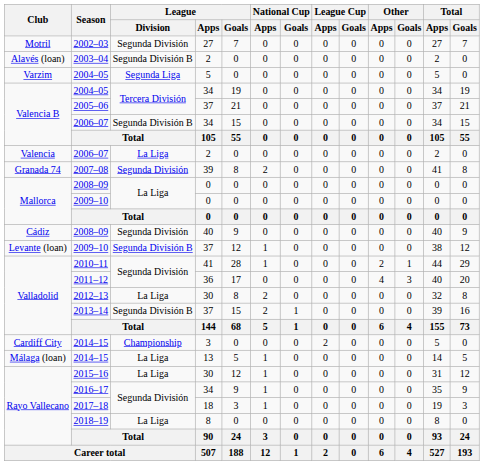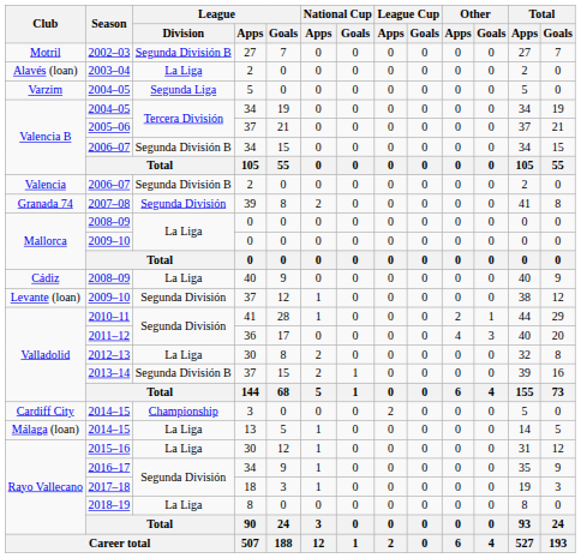 <table class="wikitable" style="text-align:center">
 <tr>
 <th rowspan="2">Club</th>
 <th rowspan="2">Season</th>
 <th colspan="3">League</th>
 <th colspan="2">National Cup</th>
 <th colspan="2">League Cup</th>
 <th colspan="2">Other</th>
 <th colspan="2">Total</th>
 </tr>
 <tr>
 <th>Division</th>
 <th>Apps</th>
 <th>Goals</th>
 <th>Apps</th>
 <th>Goals</th>
 <th>Apps</th>
 <th>Goals</th>
 <th>Apps</th>
 <th>Goals</th>
 <th>Apps</th>
 <th>Goals</th>
 </tr>
 <tr>
 <td><a href='#'>Motril</a></td>
 <td><a href='#'>2002–03</a></td>
-<td>Segunda División</td>
+<td><a href='#'>Segunda División B</a></td>
 <td>27</td>
 <td>7</td>
 <td>0</td>
 <td>0</td>
 <td>0</td>
 <td>0</td>
 <td>0</td>
 <td>0</td>
 <td>27</td>
 <td>7</td>
 </tr>
 <tr>
 <td><a href='#'>Alavés</a> (loan)</td>
 <td><a href='#'>2003–04</a></td>
-<td>Segunda División B</td>
+<td><a href='#'>La Liga</a></td>
 <td>2</td>
 <td>0</td>
 <td>0</td>
 <td>0</td>
 <td>0</td>
 <td>0</td>
 <td>0</td>
 <td>0</td>
 <td>2</td>
 <td>0</td>
 </tr>
 <tr>
 <td><a href='#'>Varzim</a></td>
 <td><a href='#'>2004–05</a></td>
 <td><a href='#'>Segunda Liga</a></td>
 <td>5</td>
 <td>0</td>
 <td>0</td>
 <td>0</td>
 <td>0</td>
 <td>0</td>
 <td>0</td>
 <td>0</td>
 <td>5</td>
 <td>0</td>
 </tr>
 <tr>
 <td rowspan="4"><a href='#'>Valencia B</a></td>
 <td><a href='#'>2004–05</a></td>
 <td rowspan="2"><a href='#'>Tercera División</a></td>
 <td>34</td>
 <td>19</td>
 <td>0</td>
 <td>0</td>
 <td>0</td>
 <td>0</td>
 <td>0</td>
 <td>0</td>
 <td>34</td>
 <td>19</td>
 </tr>
 <tr>
 <td><a href='#'>2005–06</a></td>
 <td>37</td>
 <td>21</td>
 <td>0</td>
 <td>0</td>
 <td>0</td>
 <td>0</td>
 <td>0</td>
 <td>0</td>
 <td>37</td>
 <td>21</td>
 </tr>
 <tr>
 <td><a href='#'>2006–07</a></td>
 <td>Segunda División B</td>
 <td>34</td>
 <td>15</td>
 <td>0</td>
 <td>0</td>
 <td>0</td>
 <td>0</td>
 <td>0</td>
 <td>0</td>
 <td>34</td>
 <td>15</td>
 </tr>
 <tr>
 <th colspan="2">Total</th>
 <th>105</th>
 <th>55</th>
 <th>0</th>
 <th>0</th>
 <th>0</th>
 <th>0</th>
 <th>0</th>
 <th>0</th>
 <th>105</th>
 <th>55</th>
 </tr>
 <tr>
 <td><a href='#'>Valencia</a></td>
 <td><a href='#'>2006–07</a></td>
-<td><a href='#'>La Liga</a></td>
+<td>Segunda División B</td>
 <td>2</td>
 <td>0</td>
 <td>0</td>
 <td>0</td>
 <td>0</td>
 <td>0</td>
 <td>0</td>
 <td>0</td>
 <td>2</td>
 <td>0</td>
 </tr>
 <tr>
 <td><a href='#'>Granada 74</a></td>
 <td><a href='#'>2007–08</a></td>
 <td><a href='#'>Segunda División</a></td>
 <td>39</td>
 <td>8</td>
 <td>2</td>
 <td>0</td>
 <td>0</td>
 <td>0</td>
 <td>0</td>
 <td>0</td>
 <td>41</td>
 <td>8</td>
 </tr>
 <tr>
 <td rowspan="3"><a href='#'>Mallorca</a></td>
 <td><a href='#'>2008–09</a></td>
 <td rowspan="2">La Liga</td>
 <td>0</td>
 <td>0</td>
 <td>0</td>
 <td>0</td>
 <td>0</td>
 <td>0</td>
 <td>0</td>
 <td>0</td>
 <td>0</td>
 <td>0</td>
 </tr>
 <tr>
 <td><a href='#'>2009–10</a></td>
 <td>0</td>
 <td>0</td>
 <td>0</td>
 <td>0</td>
 <td>0</td>
 <td>0</td>
 <td>0</td>
 <td>0</td>
 <td>0</td>
 <td>0</td>
 </tr>
 <tr>
 <th colspan="2">Total</th>
 <th>0</th>
 <th>0</th>
 <th>0</th>
 <th>0</th>
 <th>0</th>
 <th>0</th>
 <th>0</th>
 <th>0</th>
 <th>0</th>
 <th>0</th>
 </tr>
 <tr>
 <td><a href='#'>Cádiz</a></td>
 <td><a href='#'>2008–09</a></td>
-<td>Segunda División</td>
+<td>La Liga</td>
 <td>40</td>
 <td>9</td>
 <td>0</td>
 <td>0</td>
 <td>0</td>
 <td>0</td>
 <td>0</td>
 <td>0</td>
 <td>40</td>
 <td>9</td>
 </tr>
 <tr>
 <td><a href='#'>Levante</a> (loan)</td>
 <td><a href='#'>2009–10</a></td>
-<td><a href='#'>Segunda División B</a></td>
+<td>Segunda División</td>
 <td>37</td>
 <td>12</td>
 <td>1</td>
 <td>0</td>
 <td>0</td>
 <td>0</td>
 <td>0</td>
 <td>0</td>
 <td>38</td>
 <td>12</td>
 </tr>
 <tr>
 <td rowspan="5"><a href='#'>Valladolid</a></td>
 <td><a href='#'>2010–11</a></td>
 <td rowspan="2">Segunda División</td>
 <td>41</td>
 <td>28</td>
 <td>1</td>
 <td>0</td>
 <td>0</td>
 <td>0</td>
 <td>2</td>
 <td>1</td>
 <td>44</td>
 <td>29</td>
 </tr>
 <tr>
 <td><a href='#'>2011–12</a></td>
 <td>36</td>
 <td>17</td>
 <td>0</td>
 <td>0</td>
 <td>0</td>
 <td>0</td>
 <td>4</td>
 <td>3</td>
 <td>40</td>
 <td>20</td>
 </tr>
 <tr>
 <td><a href='#'>2012–13</a></td>
 <td>La Liga</td>
 <td>30</td>
 <td>8</td>
 <td>2</td>
 <td>0</td>
 <td>0</td>
 <td>0</td>
 <td>0</td>
 <td>0</td>
 <td>32</td>
 <td>8</td>
 </tr>
 <tr>
 <td><a href='#'>2013–14</a></td>
 <td>Segunda División B</td>
 <td>37</td>
 <td>15</td>
 <td>2</td>
 <td>1</td>
 <td>0</td>
 <td>0</td>
 <td>0</td>
 <td>0</td>
 <td>39</td>
 <td>16</td>
 </tr>
 <tr>
 <th colspan="2">Total</th>
 <th>144</th>
 <th>68</th>
 <th>5</th>
 <th>1</th>
 <th>0</th>
 <th>0</th>
 <th>6</th>
 <th>4</th>
 <th>155</th>
 <th>73</th>
 </tr>
 <tr>
 <td><a href='#'>Cardiff City</a></td>
 <td><a href='#'>2014–15</a></td>
 <td><a href='#'>Championship</a></td>
 <td>3</td>
 <td>0</td>
 <td>0</td>
 <td>0</td>
 <td>2</td>
 <td>0</td>
 <td>0</td>
 <td>0</td>
 <td>5</td>
 <td>0</td>
 </tr>
 <tr>
 <td><a href='#'>Málaga</a> (loan)</td>
 <td><a href='#'>2014–15</a></td>
 <td>La Liga</td>
 <td>13</td>
 <td>5</td>
 <td>1</td>
 <td>0</td>
 <td>0</td>
 <td>0</td>
 <td>0</td>
 <td>0</td>
 <td>14</td>
 <td>5</td>
 </tr>
 <tr>
 <td rowspan="5"><a href='#'>Rayo Vallecano</a></td>
 <td><a href='#'>2015–16</a></td>
 <td>La Liga</td>
 <td>30</td>
 <td>12</td>
 <td>1</td>
 <td>0</td>
 <td>0</td>
 <td>0</td>
 <td>0</td>
 <td>0</td>
 <td>31</td>
 <td>12</td>
 </tr>
 <tr>
 <td><a href='#'>2016–17</a></td>
 <td rowspan="2">Segunda División</td>
 <td>34</td>
 <td>9</td>
 <td>1</td>
 <td>0</td>
 <td>0</td>
 <td>0</td>
 <td>0</td>
 <td>0</td>
 <td>35</td>
 <td>9</td>
 </tr>
 <tr>
 <td><a href='#'>2017–18</a></td>
 <td>18</td>
 <td>3</td>
 <td>1</td>
 <td>0</td>
 <td>0</td>
 <td>0</td>
 <td>0</td>
 <td>0</td>
 <td>19</td>
 <td>3</td>
 </tr>
 <tr>
 <td><a href='#'>2018–19</a></td>
 <td>La Liga</td>
 <td>8</td>
 <td>0</td>
 <td>0</td>
 <td>0</td>
 <td>0</td>
 <td>0</td>
 <td>0</td>
 <td>0</td>
 <td>8</td>
 <td>0</td>
 </tr>
 <tr>
 <th colspan="2">Total</th>
 <th>90</th>
 <th>24</th>
 <th>3</th>
 <th>0</th>
 <th>0</th>
 <th>0</th>
 <th>0</th>
 <th>0</th>
 <th>93</th>
 <th>24</th>
 </tr>
 <tr>
 <th colspan="3">Career total</th>
 <th>507</th>
 <th>188</th>
 <th>12</th>
 <th>1</th>
 <th>2</th>
 <th>0</th>
 <th>6</th>
 <th>4</th>
 <th>527</th>
 <th>193</th>
 </tr>
 </table>
